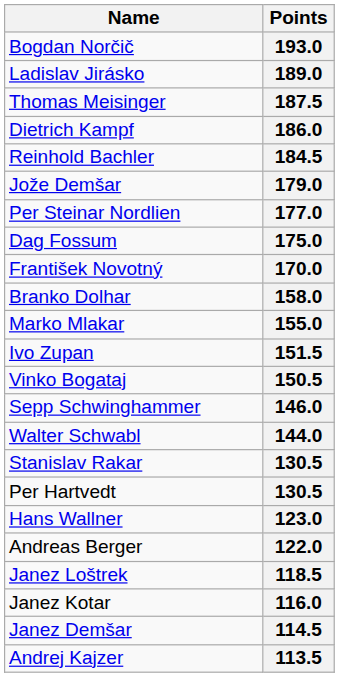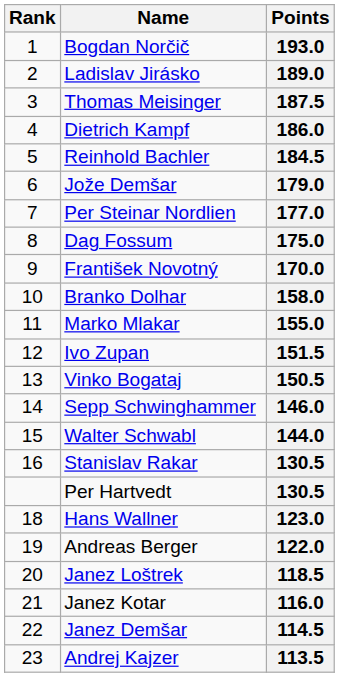 <table class="wikitable collapsible autocollapse sortable" style="text-align:center; line-height:16px; width:22%;">
 <tr>
+<th width=35>Rank</th>
 <th width=200>Name</th>
 <th width=50>Points</th>
 </tr>
 <tr>
+<td>1</td>
 <td align=left> <a href='#'>Bogdan Norčič</a></td>
 <th>193.0</th>
 </tr>
 <tr>
+<td>2</td>
 <td align=left> <a href='#'>Ladislav Jirásko</a></td>
 <th>189.0</th>
 </tr>
 <tr>
+<td>3</td>
 <td align=left> <a href='#'>Thomas Meisinger</a></td>
 <th>187.5</th>
 </tr>
 <tr>
+<td>4</td>
 <td align=left> <a href='#'>Dietrich Kampf</a></td>
 <th>186.0</th>
 </tr>
 <tr>
+<td>5</td>
 <td align=left> <a href='#'>Reinhold Bachler</a></td>
 <th>184.5</th>
 </tr>
 <tr>
+<td>6</td>
 <td align=left> <a href='#'>Jože Demšar</a></td>
 <th>179.0</th>
 </tr>
 <tr>
+<td>7</td>
 <td align=left> <a href='#'>Per Steinar Nordlien</a></td>
 <th>177.0</th>
 </tr>
 <tr>
+<td>8</td>
 <td align=left> <a href='#'>Dag Fossum</a></td>
 <th>175.0</th>
 </tr>
 <tr>
+<td>9</td>
 <td align=left> <a href='#'>František Novotný</a></td>
 <th>170.0</th>
 </tr>
 <tr>
+<td>10</td>
 <td align=left> <a href='#'>Branko Dolhar</a></td>
 <th>158.0</th>
 </tr>
 <tr>
+<td>11</td>
 <td align=left> <a href='#'>Marko Mlakar</a></td>
 <th>155.0</th>
 </tr>
 <tr>
+<td>12</td>
 <td align=left> <a href='#'>Ivo Zupan</a></td>
 <th>151.5</th>
 </tr>
 <tr>
+<td>13</td>
 <td align=left> <a href='#'>Vinko Bogataj</a></td>
 <th>150.5</th>
 </tr>
 <tr>
+<td>14</td>
 <td align=left> <a href='#'>Sepp Schwinghammer</a></td>
 <th>146.0</th>
 </tr>
 <tr>
+<td>15</td>
 <td align=left> <a href='#'>Walter Schwabl</a></td>
 <th>144.0</th>
 </tr>
 <tr>
+<td>16</td>
 <td align=left> <a href='#'>Stanislav Rakar</a></td>
 <th>130.5</th>
 </tr>
 <tr>
+<td></td>
 <td align=left> Per Hartvedt</td>
 <th>130.5</th>
 </tr>
 <tr>
+<td>18</td>
 <td align=left> <a href='#'>Hans Wallner</a></td>
 <th>123.0</th>
 </tr>
 <tr>
+<td>19</td>
 <td align=left> Andreas Berger</td>
 <th>122.0</th>
 </tr>
 <tr>
+<td>20</td>
 <td align=left> <a href='#'>Janez Loštrek</a></td>
 <th>118.5</th>
 </tr>
 <tr>
+<td>21</td>
 <td align=left> Janez Kotar</td>
 <th>116.0</th>
 </tr>
 <tr>
+<td>22</td>
 <td align=left> <a href='#'>Janez Demšar</a></td>
 <th>114.5</th>
 </tr>
 <tr>
+<td>23</td>
 <td align=left> <a href='#'>Andrej Kajzer</a></td>
 <th>113.5</th>
 </tr>
 </table>
